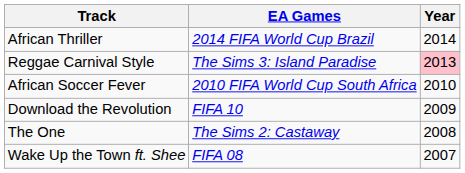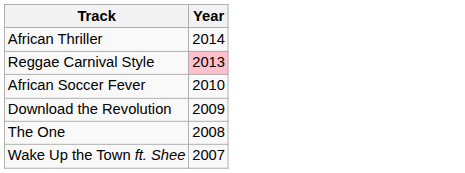 <table class="wikitable">
 <tr>
 <th>Track</th>
-<th><a href='#'>EA Games</a></th>
 <th>Year</th>
 </tr>
 <tr>
 <td>African Thriller</td>
-<td><em><a href='#'>2014 FIFA World Cup Brazil</a></em></td>
 <td>2014</td>
 </tr>
 <tr>
 <td>Reggae Carnival Style</td>
-<td><em><a href='#'>The Sims 3: Island Paradise</a></em></td>
 <td style="background: pink;">2013</td>
 </tr>
 <tr>
 <td>African Soccer Fever</td>
-<td><em><a href='#'>2010 FIFA World Cup South Africa</a></em></td>
 <td>2010</td>
 </tr>
 <tr>
 <td>Download the Revolution</td>
-<td><em><a href='#'>FIFA 10</a></em></td>
 <td>2009</td>
 </tr>
 <tr>
 <td>The One</td>
-<td><em><a href='#'>The Sims 2: Castaway</a></em></td>
 <td>2008</td>
 </tr>
 <tr>
 <td>Wake Up the Town <em>ft. Shee</em></td>
-<td><em><a href='#'>FIFA 08</a></em></td>
 <td>2007</td>
 </tr>
 </table>
